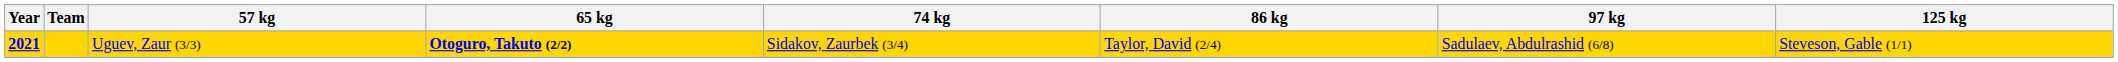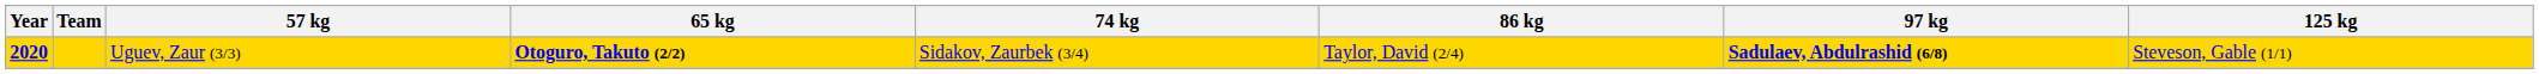 <table class="wikitable sortable"  style="font-size: 90%">
 <tr>
 <th>Year</th>
 <th>Team</th>
 <th width=300>57 kg</th>
 <th width=300>65 kg</th>
 <th width=300>74 kg</th>
 <th width=300>86 kg</th>
 <th width=300>97 kg</th>
 <th width=300>125 kg</th>
 </tr>
 <tr>
-<td bgcolor="GOLD"><strong><a href='#'>2021</a></strong></td>
+<td bgcolor="GOLD"><strong><a href='#'>2020</a></strong></td>
 <td bgcolor="GOLD"></td>
 <td bgcolor="GOLD"> <a href='#'>Uguev, Zaur</a> <small>(3/3)</small></td>
 <td bgcolor="GOLD"><strong> <a href='#'>Otoguro, Takuto</a> <small>(2/2)</small></strong></td>
 <td bgcolor="GOLD"> <a href='#'>Sidakov, Zaurbek</a> <small>(3/4)</small></td>
 <td bgcolor="GOLD"> <a href='#'>Taylor, David</a> <small>(2/4)</small></td>
-<td bgcolor="GOLD"> <a href='#'>Sadulaev, Abdulrashid</a> <small>(6/8)</small></td>
+<td bgcolor="GOLD"><strong> <a href='#'>Sadulaev, Abdulrashid</a> <small>(6/8)</small></strong></td>
 <td bgcolor="GOLD"> <a href='#'>Steveson, Gable</a> <small>(1/1)</small></td>
 </tr>
 <tr>
 </tr>
 </table>
